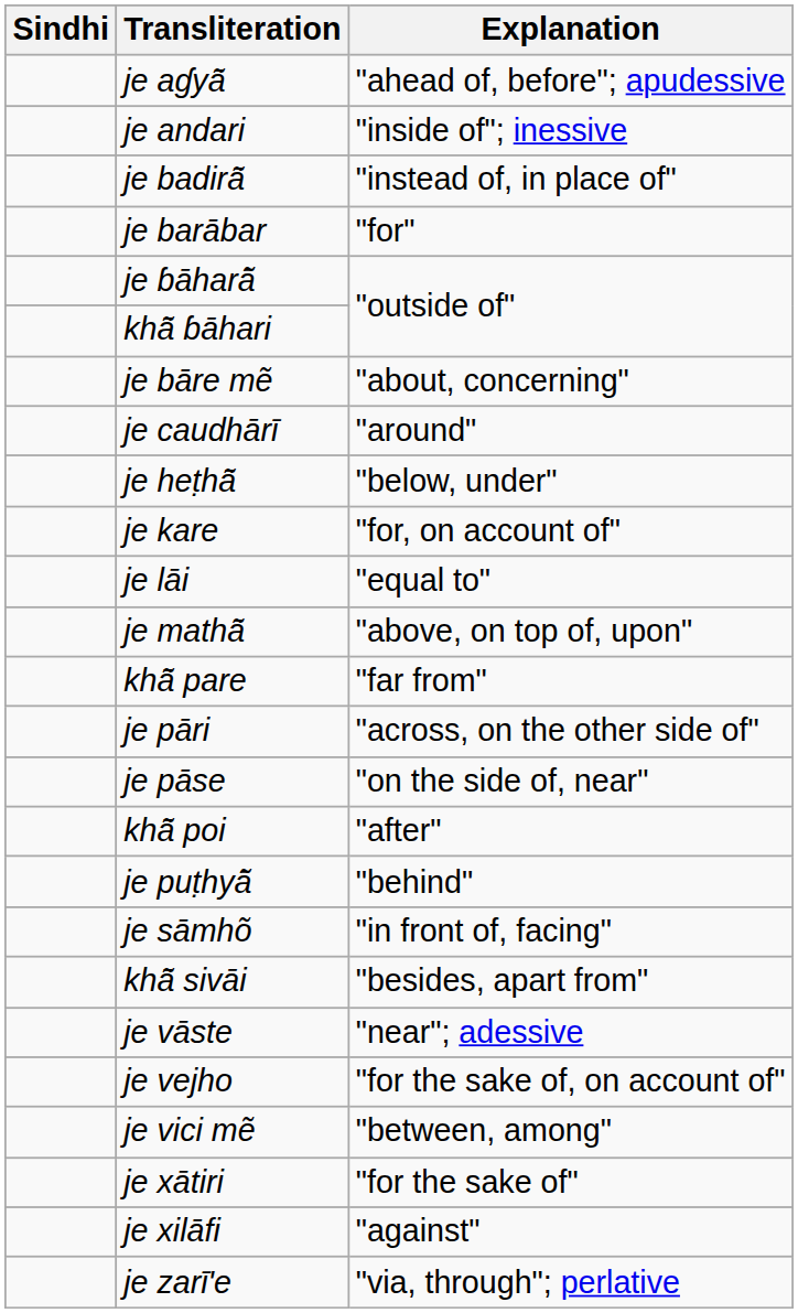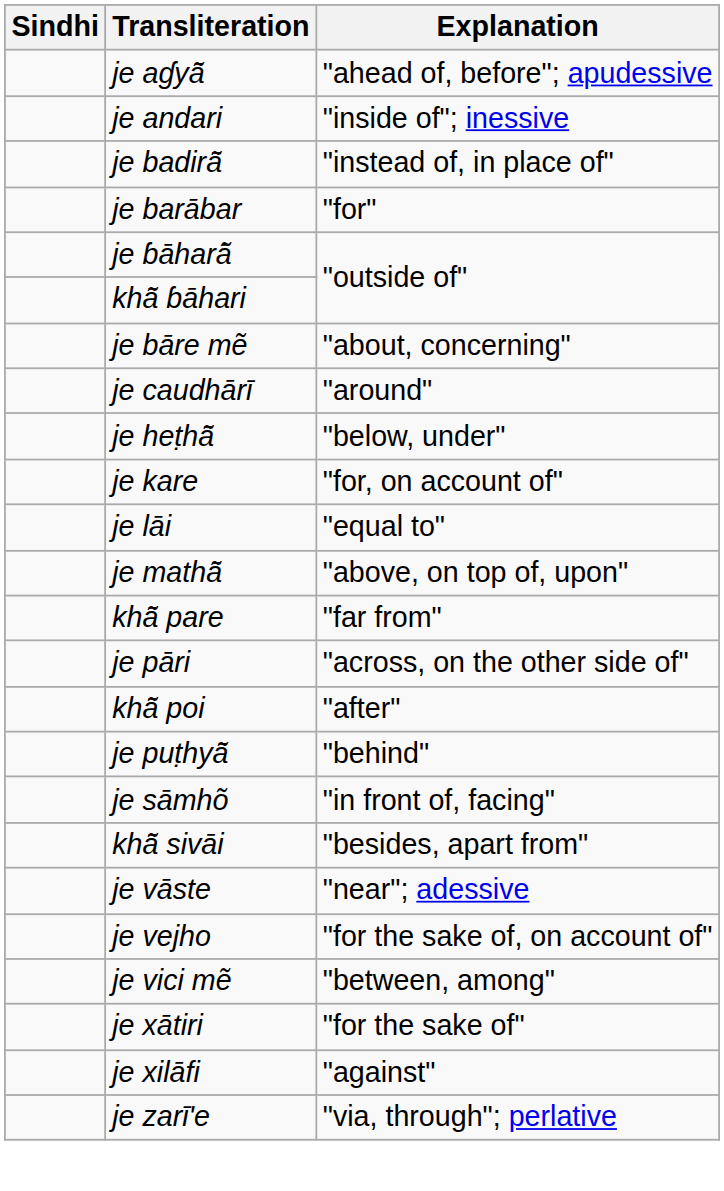 <table class="wikitable">
 <tr>
 <th>Sindhi</th>
 <th>Transliteration</th>
 <th>Explanation</th>
 </tr>
 <tr>
 <td></td>
 <td><em>je aɠyā̃</em></td>
 <td>"ahead of, before"; <a href='#'>apudessive</a></td>
 </tr>
 <tr>
 <td></td>
 <td><em>je andari</em></td>
 <td>"inside of"; <a href='#'>inessive</a></td>
 </tr>
 <tr>
 <td></td>
 <td><em>je badirā̃</em></td>
 <td>"instead of, in place of"</td>
 </tr>
 <tr>
 <td></td>
 <td><em>je barābar</em></td>
 <td>"for"</td>
 </tr>
 <tr>
 <td></td>
 <td><em>je ɓāharā̃</em></td>
 <td rowspan=2>"outside of"</td>
 </tr>
 <tr>
 <td></td>
 <td><em>khā̃ ɓāhari</em></td>
 </tr>
 <tr>
 <td></td>
 <td><em>je bāre mẽ</em></td>
 <td>"about, concerning"</td>
 </tr>
 <tr>
 <td></td>
 <td><em>je caudhārī</em></td>
 <td>"around"</td>
 </tr>
 <tr>
 <td></td>
 <td><em>je heṭhā̃</em></td>
 <td>"below, under"</td>
 </tr>
 <tr>
 <td></td>
 <td><em>je kare</em></td>
 <td>"for, on account of"</td>
 </tr>
 <tr>
 <td></td>
 <td><em>je lāi</em></td>
 <td>"equal to"</td>
 </tr>
 <tr>
 <td></td>
 <td><em>je mathā̃</em></td>
 <td>"above, on top of, upon"</td>
 </tr>
 <tr>
 <td></td>
 <td><em>khā̃ pare</em></td>
 <td>"far from"</td>
 </tr>
 <tr>
 <td></td>
 <td><em>je pāri</em></td>
 <td>"across, on the other side of"</td>
 </tr>
 <tr>
 <td></td>
-<td><em>je pāse</em></td>
-<td>"on the side of, near"</td>
-</tr>
-<tr>
-<td></td>
 <td><em>khā̃ poi</em></td>
 <td>"after"</td>
 </tr>
 <tr>
 <td></td>
 <td><em>je puṭhyā̃</em></td>
 <td>"behind"</td>
 </tr>
 <tr>
 <td></td>
 <td><em>je sāmhõ</em></td>
 <td>"in front of, facing"</td>
 </tr>
 <tr>
 <td></td>
 <td><em>khā̃ sivāi</em></td>
 <td>"besides, apart from"</td>
 </tr>
 <tr>
 <td></td>
 <td><em>je vāste</em></td>
 <td>"near"; <a href='#'>adessive</a></td>
 </tr>
 <tr>
 <td></td>
 <td><em>je vejho</em></td>
 <td>"for the sake of, on account of"</td>
 </tr>
 <tr>
 <td></td>
 <td><em>je vici mẽ</em></td>
 <td>"between, among"</td>
 </tr>
 <tr>
 <td></td>
 <td><em>je xātiri</em></td>
 <td>"for the sake of"</td>
 </tr>
 <tr>
 <td></td>
 <td><em>je xilāfi</em></td>
 <td>"against"</td>
 </tr>
 <tr>
 <td></td>
 <td><em>je zarī'e</em></td>
 <td>"via, through"; <a href='#'>perlative</a></td>
 </tr>
 </table>
